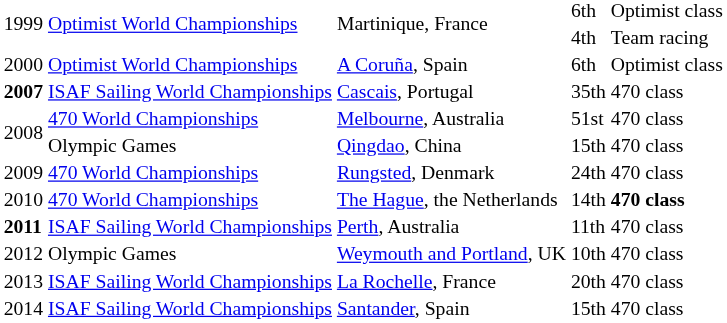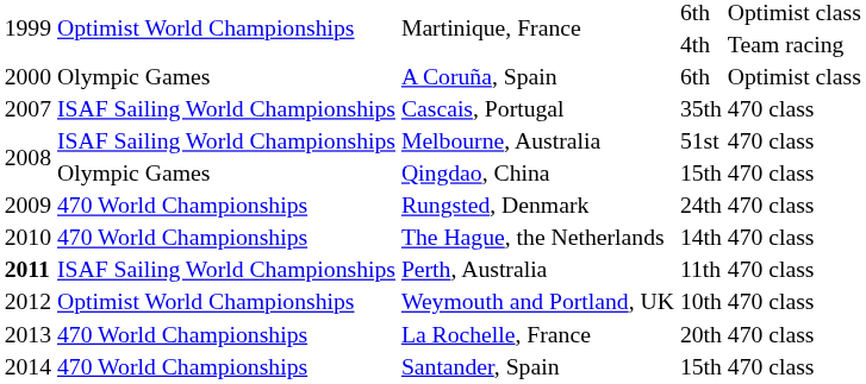 <table>
 <tr>
 <td rowspan=2>1999</td>
 <td rowspan=2><a href='#'>Optimist World Championships</a></td>
 <td rowspan=2>Martinique, France</td>
 <td>6th</td>
 <td>Optimist class</td>
 </tr>
 <tr>
 <td>4th</td>
 <td>Team racing</td>
 </tr>
 <tr>
 <td>2000</td>
-<td><a href='#'>Optimist World Championships</a></td>
+<td>Olympic Games</td>
 <td><a href='#'>A Coruña</a>, Spain</td>
 <td>6th</td>
 <td>Optimist class</td>
 </tr>
 <tr>
-<td><strong>2007</strong></td>
+<td>2007</td>
 <td><a href='#'>ISAF Sailing World Championships</a></td>
 <td><a href='#'>Cascais</a>, Portugal</td>
 <td>35th</td>
 <td>470 class</td>
 </tr>
 <tr>
 <td rowspan=2>2008</td>
-<td><a href='#'>470 World Championships</a></td>
+<td><a href='#'>ISAF Sailing World Championships</a></td>
 <td><a href='#'>Melbourne</a>, Australia</td>
 <td>51st</td>
 <td>470 class</td>
 </tr>
 <tr>
 <td>Olympic Games</td>
 <td><a href='#'>Qingdao</a>, China</td>
 <td>15th</td>
 <td>470 class</td>
 </tr>
 <tr>
 <td>2009</td>
 <td><a href='#'>470 World Championships</a></td>
 <td><a href='#'>Rungsted</a>, Denmark</td>
 <td>24th</td>
 <td>470 class</td>
 </tr>
 <tr>
 <td>2010</td>
 <td><a href='#'>470 World Championships</a></td>
 <td><a href='#'>The Hague</a>, the Netherlands</td>
 <td>14th</td>
-<td><strong>470 class</strong></td>
+<td>470 class</td>
 </tr>
 <tr>
 <td><strong>2011</strong></td>
 <td><a href='#'>ISAF Sailing World Championships</a></td>
 <td><a href='#'>Perth</a>, Australia</td>
 <td>11th</td>
 <td>470 class</td>
 </tr>
 <tr>
 <td>2012</td>
-<td>Olympic Games</td>
+<td><a href='#'>Optimist World Championships</a></td>
 <td><a href='#'>Weymouth and Portland</a>, UK</td>
 <td>10th</td>
 <td>470 class</td>
 </tr>
 <tr>
 <td>2013</td>
-<td><a href='#'>ISAF Sailing World Championships</a></td>
+<td><a href='#'>470 World Championships</a></td>
 <td><a href='#'>La Rochelle</a>, France</td>
 <td>20th</td>
 <td>470 class</td>
 </tr>
 <tr>
 <td>2014</td>
-<td><a href='#'>ISAF Sailing World Championships</a></td>
+<td><a href='#'>470 World Championships</a></td>
 <td><a href='#'>Santander</a>, Spain</td>
 <td>15th</td>
 <td>470 class</td>
 </tr>
 </table>
